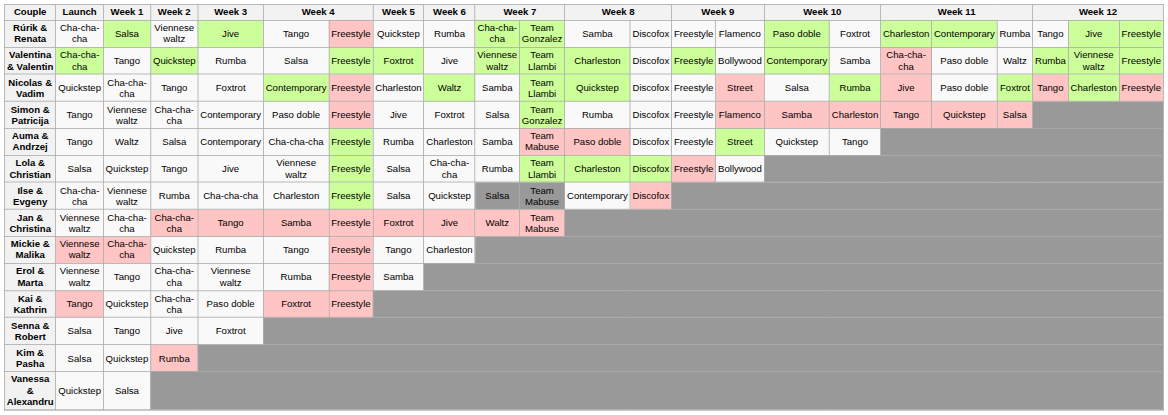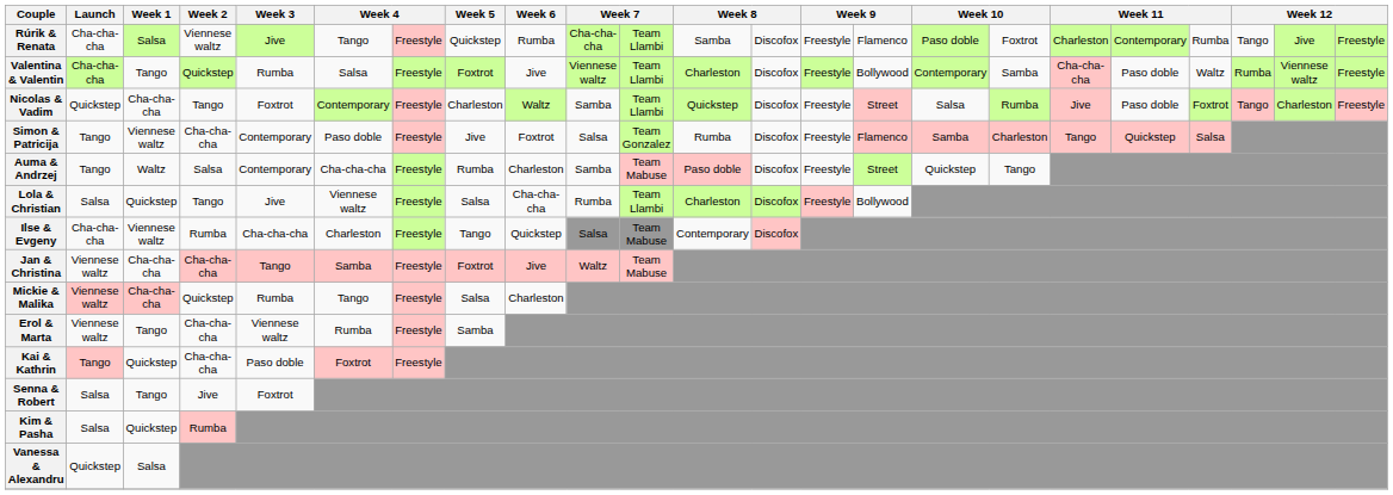 <table class="wikitable center" style="text-align:center; font-size:75%; line-height:14px;">
 <tr>
 <th style="width: 10em">Couple</th>
 <th>Launch</th>
 <th>Week 1</th>
 <th>Week 2</th>
 <th>Week 3</th>
 <th Colspan=2>Week 4</th>
 <th>Week 5</th>
 <th>Week 6</th>
 <th Colspan=2>Week 7</th>
 <th Colspan=2>Week 8</th>
 <th Colspan=2>Week 9</th>
 <th Colspan=2>Week 10</th>
 <th Colspan=3>Week 11</th>
 <th Colspan=3>Week 12</th>
 </tr>
 <tr>
 <th scope="row">Rúrik & Renata</th>
 <td>Cha-cha-cha</td>
 <td bgcolor="#ccff99">Salsa</td>
 <td>Viennese waltz</td>
 <td bgcolor="#ccff99">Jive</td>
 <td>Tango</td>
 <td bgcolor="#ffc5c5">Freestyle</td>
 <td>Quickstep</td>
 <td>Rumba</td>
 <td bgcolor="#ccff99">Cha-cha-cha</td>
-<td bgcolor="#ccff99">Team Gonzalez</td>
+<td bgcolor="#ccff99">Team Llambi</td>
 <td>Samba</td>
 <td>Discofox</td>
 <td>Freestyle</td>
 <td>Flamenco</td>
 <td bgcolor="#ccff99">Paso doble</td>
 <td>Foxtrot</td>
 <td bgcolor="#ccff99">Charleston</td>
 <td bgcolor="#ccff99">Contemporary</td>
 <td>Rumba</td>
 <td>Tango</td>
 <td bgcolor="#ccff99">Jive</td>
 <td bgcolor="#ccff99">Freestyle</td>
 </tr>
 <tr>
 <th scope="row">Valentina & Valentin</th>
 <td bgcolor="#ccff99">Cha-cha-cha</td>
 <td>Tango</td>
 <td bgcolor="#ccff99">Quickstep</td>
 <td>Rumba</td>
 <td>Salsa</td>
 <td bgcolor="#ccff99">Freestyle</td>
 <td bgcolor="#ccff99">Foxtrot</td>
 <td>Jive</td>
 <td bgcolor="#ccff99">Viennese waltz</td>
 <td bgcolor="#ccff99">Team Llambi</td>
 <td bgcolor="#ccff99">Charleston</td>
 <td>Discofox</td>
 <td bgcolor="#ccff99">Freestyle</td>
 <td>Bollywood</td>
 <td bgcolor="#ccff99">Contemporary</td>
 <td>Samba</td>
 <td bgcolor="#ffc5c5">Cha-cha-cha</td>
 <td>Paso doble</td>
 <td>Waltz</td>
 <td bgcolor="#ccff99">Rumba</td>
 <td bgcolor="#ccff99">Viennese waltz</td>
 <td bgcolor="#ccff99">Freestyle</td>
 </tr>
 <tr>
 <th scope="row">Nicolas & Vadim</th>
 <td>Quickstep</td>
 <td>Cha-cha-cha</td>
 <td>Tango</td>
 <td>Foxtrot</td>
 <td bgcolor="#ccff99">Contemporary</td>
 <td bgcolor="#ffc5c5">Freestyle</td>
 <td>Charleston</td>
 <td bgcolor="#ccff99">Waltz</td>
 <td>Samba</td>
 <td bgcolor="#ccff99">Team Llambi</td>
 <td bgcolor="#ccff99">Quickstep</td>
 <td>Discofox</td>
 <td>Freestyle</td>
 <td bgcolor="#ffc5c5">Street</td>
 <td>Salsa</td>
 <td bgcolor="#ccff99">Rumba</td>
 <td bgcolor="#ffc5c5">Jive</td>
 <td>Paso doble</td>
 <td bgcolor="#ccff99">Foxtrot</td>
 <td bgcolor="#ffc5c5">Tango</td>
 <td bgcolor="#ccff99">Charleston</td>
 <td bgcolor="#ffc5c5">Freestyle</td>
 </tr>
 <tr>
 <th scope="row">Simon & Patricija</th>
 <td>Tango</td>
 <td>Viennese waltz</td>
 <td>Cha-cha-cha</td>
 <td>Contemporary</td>
 <td>Paso doble</td>
 <td bgcolor="#ffc5c5">Freestyle</td>
 <td>Jive</td>
 <td>Foxtrot</td>
 <td>Salsa</td>
 <td bgcolor="#ccff99">Team Gonzalez</td>
 <td>Rumba</td>
 <td>Discofox</td>
 <td>Freestyle</td>
 <td bgcolor="#ffc5c5">Flamenco</td>
 <td bgcolor="#ffc5c5">Samba</td>
 <td bgcolor="#ffc5c5">Charleston</td>
 <td bgcolor="#ffc5c5">Tango</td>
 <td bgcolor="#ffc5c5">Quickstep</td>
 <td bgcolor="#ffc5c5">Salsa</td>
 <td bgcolor="#999" colspan=20></td>
 </tr>
 <tr>
 <th scope="row">Auma & Andrzej</th>
 <td>Tango</td>
 <td>Waltz</td>
 <td>Salsa</td>
 <td>Contemporary</td>
 <td>Cha-cha-cha</td>
 <td bgcolor="#ccff99">Freestyle</td>
 <td>Rumba</td>
 <td>Charleston</td>
 <td>Samba</td>
 <td bgcolor="#ffc5c5">Team Mabuse</td>
 <td bgcolor="#ffc5c5">Paso doble</td>
 <td>Discofox</td>
 <td>Freestyle</td>
 <td bgcolor="#ccff99">Street</td>
 <td>Quickstep</td>
 <td>Tango</td>
 <td bgcolor="#999" colspan=23></td>
 </tr>
 <tr>
 <th scope="row">Lola & Christian</th>
 <td>Salsa</td>
 <td>Quickstep</td>
 <td>Tango</td>
 <td>Jive</td>
 <td>Viennese waltz</td>
 <td bgcolor="#ccff99">Freestyle</td>
 <td>Salsa</td>
 <td>Cha-cha-cha</td>
 <td>Rumba</td>
 <td bgcolor="#ccff99">Team Llambi</td>
 <td bgcolor="#ccff99">Charleston</td>
 <td bgcolor="#ccff99">Discofox</td>
 <td bgcolor="#ffc5c5">Freestyle</td>
 <td>Bollywood</td>
 <td bgcolor="#999" colspan=24></td>
 </tr>
 <tr>
 <th scope="row">Ilse & Evgeny</th>
 <td>Cha-cha-cha</td>
 <td>Viennese waltz</td>
 <td>Rumba</td>
 <td>Cha-cha-cha</td>
 <td>Charleston</td>
 <td bgcolor="#ccff99">Freestyle</td>
-<td>Salsa</td>
+<td>Tango</td>
 <td>Quickstep</td>
 <td bgcolor="#999">Salsa</td>
 <td bgcolor="#999">Team Mabuse</td>
 <td>Contemporary</td>
 <td bgcolor="#ffc5c5">Discofox</td>
 <td bgcolor="#999" colspan=25></td>
 </tr>
 <tr>
 <th scope="row">Jan & Christina</th>
 <td>Viennese waltz</td>
 <td>Cha-cha-cha</td>
 <td bgcolor="#ffc5c5">Cha-cha-cha</td>
 <td bgcolor="#ffc5c5">Tango</td>
 <td bgcolor="#ffc5c5">Samba</td>
 <td bgcolor="#ffc5c5">Freestyle</td>
 <td bgcolor="#ffc5c5">Foxtrot</td>
 <td bgcolor="#ffc5c5">Jive</td>
 <td bgcolor="#ffc5c5">Waltz</td>
 <td bgcolor="#ffc5c5">Team Mabuse</td>
 <td bgcolor="#999" colspan=26></td>
 </tr>
 <tr>
 <th scope="row">Mickie & Malika</th>
 <td bgcolor="#ffc5c5">Viennese waltz</td>
 <td bgcolor="#ffc5c5">Cha-cha-cha</td>
 <td>Quickstep</td>
 <td>Rumba</td>
 <td>Tango</td>
 <td bgcolor="#ffc5c5">Freestyle</td>
-<td>Tango</td>
+<td>Salsa</td>
 <td>Charleston</td>
 <td bgcolor="#999" colspan=26></td>
 </tr>
 <tr>
 <th scope="row">Erol & Marta</th>
 <td>Viennese waltz</td>
 <td>Tango</td>
 <td>Cha-cha-cha</td>
 <td>Viennese waltz</td>
 <td>Rumba</td>
 <td bgcolor="#ffc5c5">Freestyle</td>
 <td>Samba</td>
 <td bgcolor="#999" colspan=27></td>
 </tr>
 <tr>
 <th scope="row">Kai & Kathrin</th>
 <td bgcolor="#ffc5c5">Tango</td>
 <td>Quickstep</td>
 <td>Cha-cha-cha</td>
 <td>Paso doble</td>
 <td bgcolor="#ffc5c5">Foxtrot</td>
 <td bgcolor="#ffc5c5">Freestyle</td>
 <td bgcolor="#999" colspan=28></td>
 </tr>
 <tr>
 <th scope="row">Senna & Robert</th>
 <td>Salsa</td>
 <td>Tango</td>
 <td>Jive</td>
 <td>Foxtrot</td>
 <td bgcolor="#999" colspan=29></td>
 </tr>
 <tr>
 <th scope="row">Kim & Pasha</th>
 <td>Salsa</td>
 <td>Quickstep</td>
 <td bgcolor="#ffc5c5">Rumba</td>
 <td bgcolor="#999" colspan=30></td>
 </tr>
 <tr>
 <th scope="row">Vanessa & Alexandru</th>
 <td>Quickstep</td>
 <td>Salsa</td>
 <td bgcolor="#999" colspan=31></td>
 </tr>
 <tr>
 </tr>
 </table>
